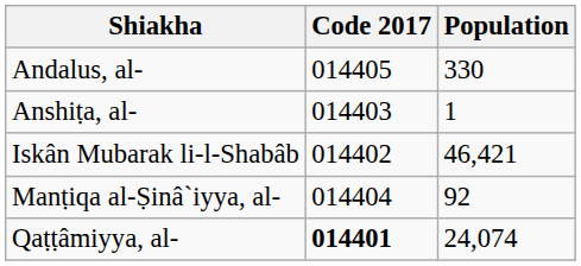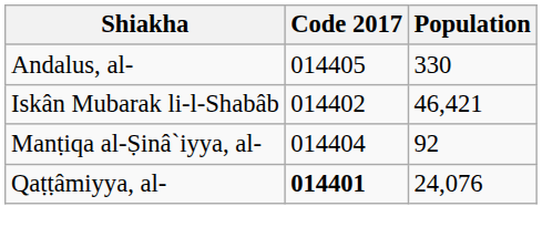 <table class="wikitable">
 <tr>
 <th colspan="1" rowspan="1">Shiakha</th>
 <th colspan="1" rowspan="1">Code 2017</th>
 <th colspan="1" rowspan="1">Population</th>
 </tr>
 <tr>
 <td>Andalus, al-</td>
 <td>014405</td>
 <td>330</td>
-</tr>
-<tr>
-<td>Anshiṭa, al-</td>
-<td>014403</td>
-<td>1</td>
 </tr>
 <tr>
 <td>Iskân Mubarak li-l-Shabâb</td>
 <td>014402</td>
 <td>46,421</td>
 </tr>
 <tr>
 <td>Manṭiqa al-Ṣinâ`iyya, al-</td>
 <td>014404</td>
 <td>92</td>
 </tr>
 <tr>
 <td>Qaṭṭâmiyya, al-</td>
 <td><strong>014401</strong></td>
-<td>24,074</td>
+<td>24,076</td>
 </tr>
 </table>
